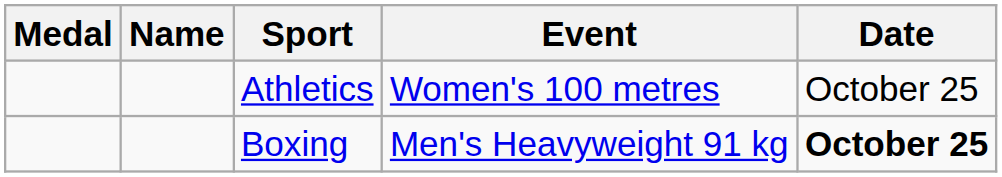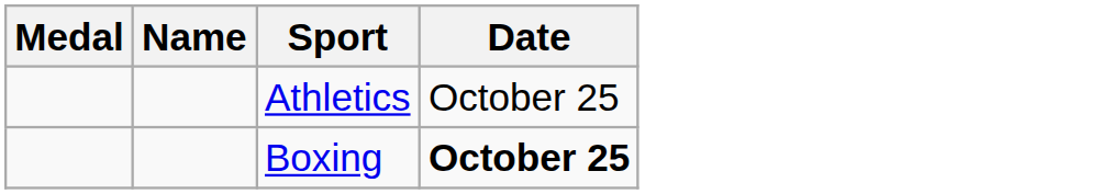 <table class="wikitable sortable" border="1" style="font-size:95%">
 <tr>
 <th>Medal</th>
 <th>Name</th>
 <th>Sport</th>
-<th>Event</th>
 <th>Date</th>
 </tr>
 <tr>
 <td></td>
 <td></td>
 <td><a href='#'>Athletics</a></td>
-<td><a href='#'>Women's 100 metres</a></td>
 <td>October 25</td>
 </tr>
 <tr>
 <td></td>
 <td></td>
 <td><a href='#'>Boxing</a></td>
-<td><a href='#'>Men's Heavyweight 91 kg</a></td>
 <td><strong>October 25</strong></td>
 </tr>
 </table>
